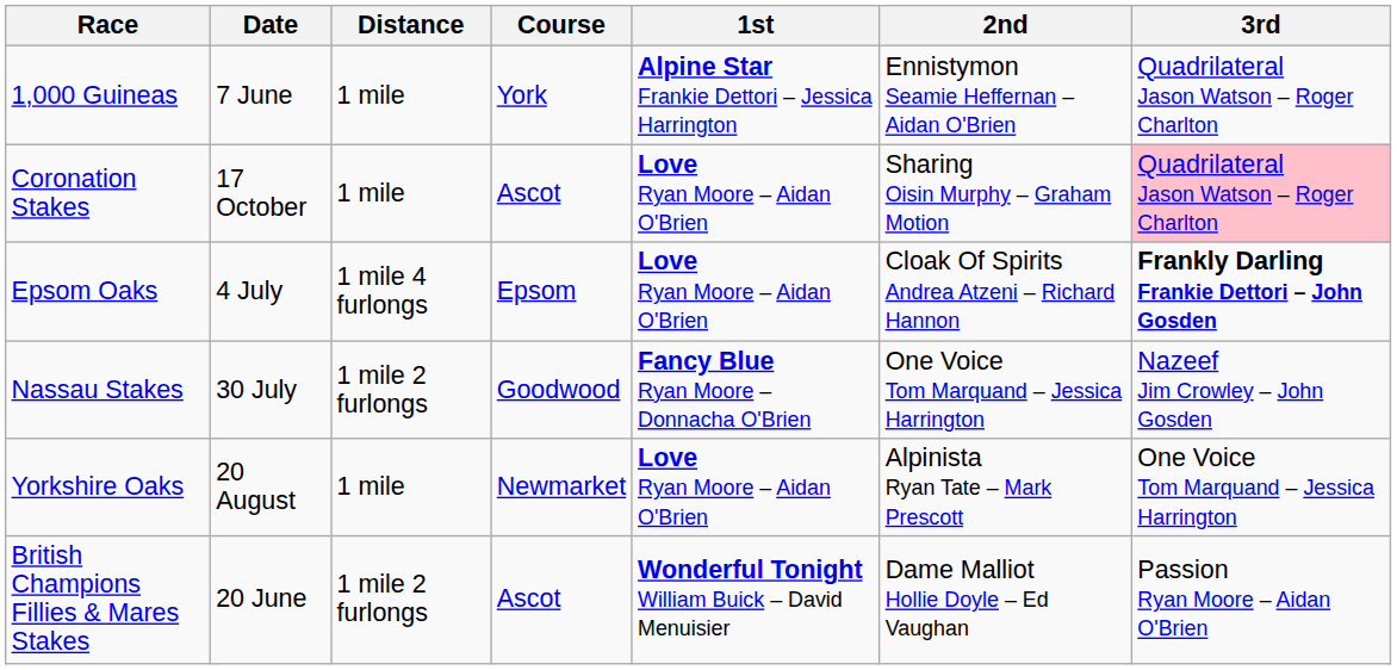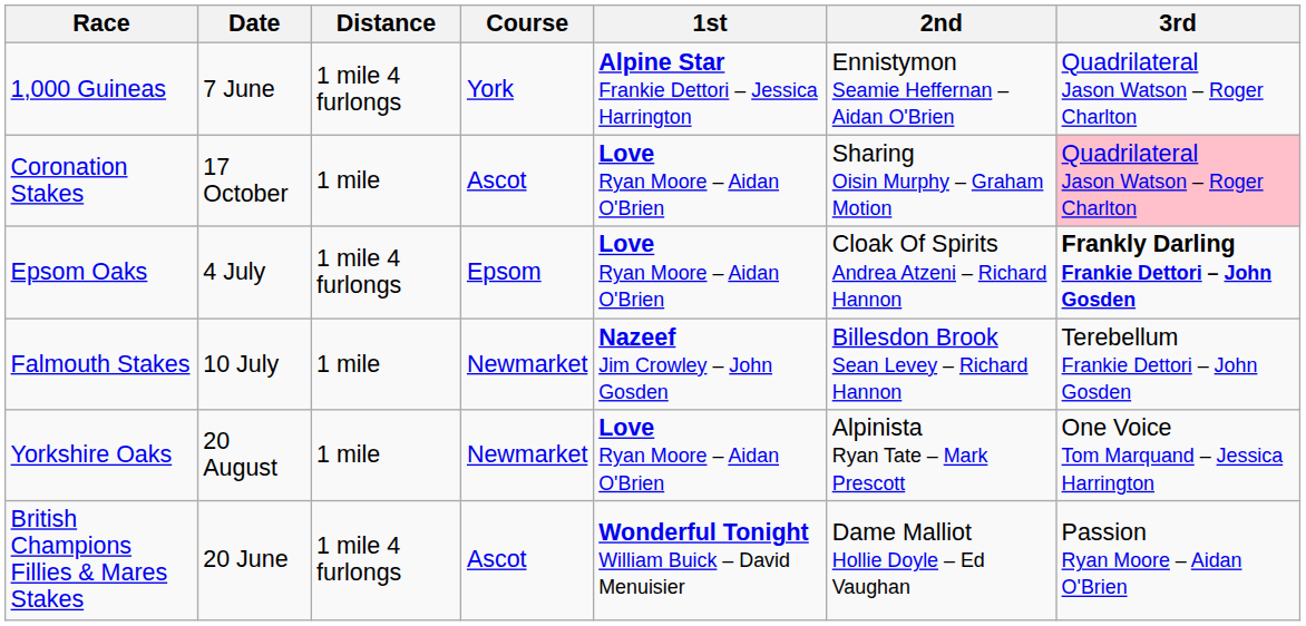 <table class="wikitable sortable">
 <tr>
 <th>Race</th>
 <th>Date</th>
 <th>Distance</th>
 <th>Course</th>
 <th>1st</th>
 <th>2nd</th>
 <th>3rd</th>
 </tr>
 <tr>
 <td><a href='#'>1,000 Guineas</a></td>
 <td>7 June</td>
-<td>1 mile</td>
+<td>1 mile 4 furlongs</td>
 <td><a href='#'>York</a></td>
 <td><strong><a href='#'>Alpine Star</a></strong><br><small><a href='#'>Frankie Dettori</a> – <a href='#'>Jessica Harrington</a></small></td>
 <td>Ennistymon<br><small><a href='#'>Seamie Heffernan</a> – <a href='#'>Aidan O'Brien</a></small></td>
 <td><a href='#'>Quadrilateral</a><br><small><a href='#'>Jason Watson</a> – <a href='#'>Roger Charlton</a></small></td>
 </tr>
 <tr>
 <td><a href='#'>Coronation Stakes</a></td>
 <td>17 October</td>
 <td>1 mile</td>
 <td><a href='#'>Ascot</a></td>
 <td><strong><a href='#'>Love</a></strong><br><small><a href='#'>Ryan Moore</a> – <a href='#'>Aidan O'Brien</a></small></td>
 <td>Sharing<br><small><a href='#'>Oisin Murphy</a> – <a href='#'>Graham Motion</a></small></td>
 <td style="background: pink;"><a href='#'>Quadrilateral</a><br><small><a href='#'>Jason Watson</a> – <a href='#'>Roger Charlton</a></small></td>
 </tr>
 <tr>
 <td><a href='#'>Epsom Oaks</a></td>
 <td>4 July</td>
 <td>1 mile 4 furlongs</td>
 <td><a href='#'>Epsom</a></td>
 <td><strong><a href='#'>Love</a></strong><br><small><a href='#'>Ryan Moore</a> – <a href='#'>Aidan O'Brien</a></small></td>
 <td>Cloak Of Spirits<br><small><a href='#'>Andrea Atzeni</a> – <a href='#'>Richard Hannon</a></small></td>
 <td><strong>Frankly Darling<br><small><a href='#'>Frankie Dettori</a> – <a href='#'>John Gosden</a></small></strong></td>
 </tr>
 <tr>
-<td><a href='#'>Nassau Stakes</a></td>
-<td>30 July</td>
-<td>1 mile 2 furlongs</td>
-<td><a href='#'>Goodwood</a></td>
-<td><strong><a href='#'>Fancy Blue</a></strong><br><small><a href='#'>Ryan Moore</a> – <a href='#'>Donnacha O'Brien</a></small></td>
-<td>One Voice<br><small><a href='#'>Tom Marquand</a> – <a href='#'>Jessica Harrington</a></small></td>
-<td><a href='#'>Nazeef</a><br><small><a href='#'>Jim Crowley</a> – <a href='#'>John Gosden</a></small></td>
+<td><a href='#'>Falmouth Stakes</a></td>
+<td>10 July</td>
+<td>1 mile</td>
+<td><a href='#'>Newmarket</a></td>
+<td><strong><a href='#'>Nazeef</a></strong><br><small><a href='#'>Jim Crowley</a> – <a href='#'>John Gosden</a></small></td>
+<td><a href='#'>Billesdon Brook</a><br><small><a href='#'>Sean Levey</a> – <a href='#'>Richard Hannon</a></small></td>
+<td>Terebellum<br><small><a href='#'>Frankie Dettori</a> – <a href='#'>John Gosden</a></small></td>
 </tr>
 <tr>
 <td><a href='#'>Yorkshire Oaks</a></td>
 <td>20 August</td>
 <td>1 mile</td>
 <td><a href='#'>Newmarket</a></td>
 <td><strong><a href='#'>Love</a></strong><br><small><a href='#'>Ryan Moore</a> – <a href='#'>Aidan O'Brien</a></small></td>
 <td>Alpinista<br><small>Ryan Tate – <a href='#'>Mark Prescott</a></small></td>
 <td>One Voice<br><small><a href='#'>Tom Marquand</a> – <a href='#'>Jessica Harrington</a></small></td>
 </tr>
 <tr>
 <td><a href='#'>British Champions<br>Fillies & Mares Stakes</a></td>
 <td>20 June</td>
-<td>1 mile 2 furlongs</td>
+<td>1 mile 4 furlongs</td>
 <td><a href='#'>Ascot</a></td>
 <td><strong><a href='#'>Wonderful Tonight</a></strong><br><small><a href='#'>William Buick</a> – David Menuisier</small></td>
 <td>Dame Malliot<br><small><a href='#'>Hollie Doyle</a> – Ed Vaughan</small></td>
 <td>Passion<br><small><a href='#'>Ryan Moore</a> – <a href='#'>Aidan O'Brien</a></small></td>
 </tr>
 </table>
